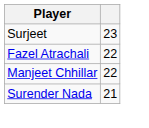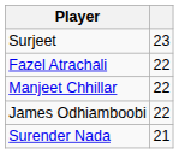 <table class="wikitable">
 <tr>
 <th scope="col">Player</th>
 <th scope="col"></th>
 </tr>
 <tr>
 <td> Surjeet</td>
 <td>23</td>
 </tr>
 <tr>
 <td> <a href='#'>Fazel Atrachali</a></td>
 <td>22</td>
 </tr>
 <tr>
 <td> <a href='#'>Manjeet Chhillar</a></td>
 <td>22</td>
 </tr>
 <tr>
+<td> James Odhiamboobi</td>
+<td>22</td>
+</tr>
+<tr>
 <td> <a href='#'>Surender Nada</a></td>
 <td>21</td>
 </tr>
 </table>
